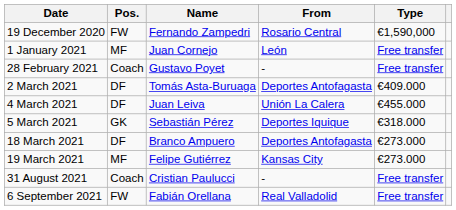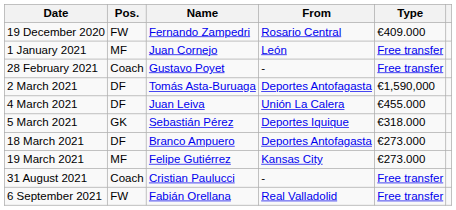 <table class="wikitable">
 <tr>
 <th>Date</th>
 <th>Pos.</th>
 <th>Name</th>
 <th>From</th>
 <th>Type</th>
 <th></th>
 </tr>
 <tr>
 <td>19 December 2020</td>
 <td>FW</td>
 <td> <a href='#'>Fernando Zampedri</a></td>
 <td> <a href='#'>Rosario Central</a></td>
-<td>€1,590,000</td>
+<td>€409.000</td>
 <td></td>
 </tr>
 <tr>
 <td>1 January 2021</td>
 <td>MF</td>
 <td> <a href='#'>Juan Cornejo</a></td>
 <td> <a href='#'>León</a></td>
 <td><a href='#'>Free transfer</a></td>
 <td></td>
 </tr>
 <tr>
 <td>28 February 2021</td>
 <td>Coach</td>
 <td> <a href='#'>Gustavo Poyet</a></td>
 <td>-</td>
 <td><a href='#'>Free transfer</a></td>
 <td></td>
 </tr>
 <tr>
 <td>2 March 2021</td>
 <td>DF</td>
 <td> <a href='#'>Tomás Asta-Buruaga</a></td>
 <td><a href='#'>Deportes Antofagasta</a></td>
-<td>€409.000</td>
+<td>€1,590,000</td>
 <td></td>
 </tr>
 <tr>
 <td>4 March 2021</td>
 <td>DF</td>
 <td> <a href='#'>Juan Leiva</a></td>
 <td><a href='#'>Unión La Calera</a></td>
 <td>€455.000</td>
 <td></td>
 </tr>
 <tr>
 <td>5 March 2021</td>
 <td>GK</td>
 <td> <a href='#'>Sebastián Pérez</a></td>
 <td><a href='#'>Deportes Iquique</a></td>
 <td>€318.000</td>
 <td></td>
 </tr>
 <tr>
 <td>18 March 2021</td>
 <td>DF</td>
 <td> <a href='#'>Branco Ampuero</a></td>
 <td><a href='#'>Deportes Antofagasta</a></td>
 <td>€273.000</td>
 <td></td>
 </tr>
 <tr>
 <td>19 March 2021</td>
 <td>MF</td>
 <td> <a href='#'>Felipe Gutiérrez</a></td>
 <td> <a href='#'>Kansas City</a></td>
 <td>€273.000</td>
 <td></td>
 </tr>
 <tr>
 <td>31 August 2021</td>
 <td>Coach</td>
 <td> <a href='#'>Cristian Paulucci</a></td>
 <td>-</td>
 <td><a href='#'>Free transfer</a></td>
 <td></td>
 </tr>
 <tr>
 <td>6 September 2021</td>
 <td>FW</td>
 <td> <a href='#'>Fabián Orellana</a></td>
 <td> <a href='#'>Real Valladolid</a></td>
 <td><a href='#'>Free transfer</a></td>
 <td></td>
 </tr>
 </table>
